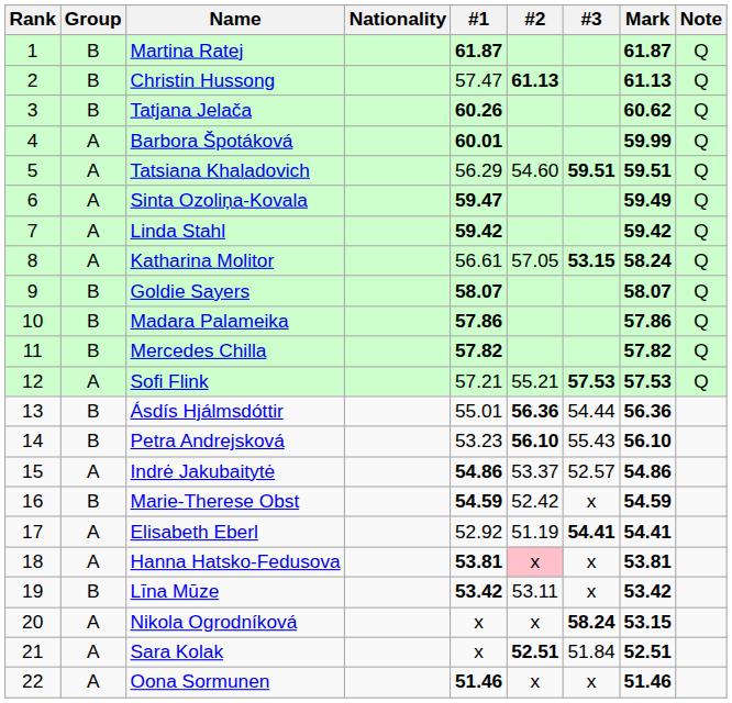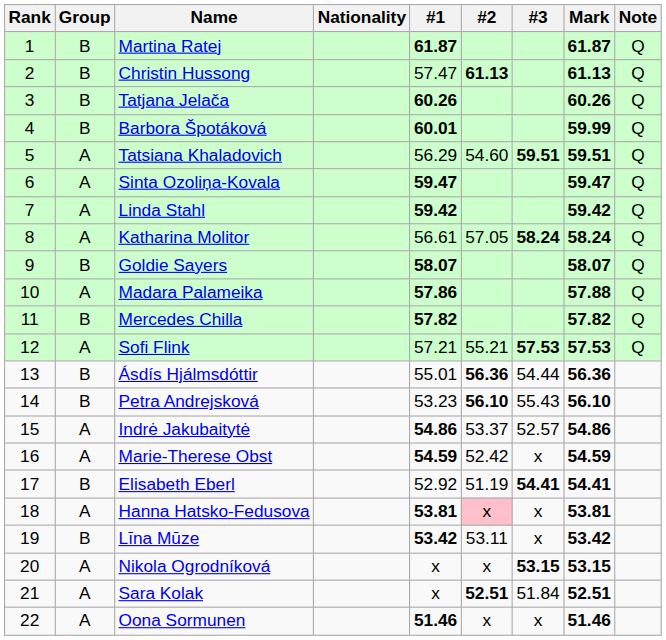 <table class="wikitable sortable" style="text-align:center">
 <tr>
 <th>Rank</th>
 <th>Group</th>
 <th>Name</th>
 <th>Nationality</th>
 <th>#1</th>
 <th>#2</th>
 <th>#3</th>
 <th>Mark</th>
 <th>Note</th>
 </tr>
 <tr bgcolor=ccffcc>
 <td>1</td>
 <td>B</td>
 <td align=left><a href='#'>Martina Ratej</a></td>
 <td align=left></td>
 <td><strong>61.87</strong></td>
 <td></td>
 <td></td>
 <td><strong>61.87</strong></td>
 <td>Q</td>
 </tr>
 <tr bgcolor=ccffcc>
 <td>2</td>
 <td>B</td>
 <td align=left><a href='#'>Christin Hussong</a></td>
 <td align=left></td>
 <td>57.47</td>
 <td><strong>61.13</strong></td>
 <td></td>
 <td><strong>61.13</strong></td>
 <td>Q</td>
 </tr>
 <tr bgcolor=ccffcc>
 <td>3</td>
 <td>B</td>
 <td align=left><a href='#'>Tatjana Jelača</a></td>
 <td align=left></td>
 <td><strong>60.26</strong></td>
 <td></td>
 <td></td>
-<td><strong>60.62</strong></td>
+<td><strong>60.26</strong></td>
 <td>Q</td>
 </tr>
 <tr bgcolor=ccffcc>
 <td>4</td>
-<td>A</td>
+<td>B</td>
 <td align=left><a href='#'>Barbora Špotáková</a></td>
 <td align=left></td>
 <td><strong>60.01</strong></td>
 <td></td>
 <td></td>
 <td><strong>59.99</strong></td>
 <td>Q</td>
 </tr>
 <tr bgcolor=ccffcc>
 <td>5</td>
 <td>A</td>
 <td align=left><a href='#'>Tatsiana Khaladovich</a></td>
 <td align=left></td>
 <td>56.29</td>
 <td>54.60</td>
 <td><strong>59.51</strong></td>
 <td><strong>59.51</strong></td>
 <td>Q</td>
 </tr>
 <tr bgcolor=ccffcc>
 <td>6</td>
 <td>A</td>
 <td align=left><a href='#'>Sinta Ozoliņa-Kovala</a></td>
 <td align=left></td>
 <td><strong>59.47</strong></td>
 <td></td>
 <td></td>
-<td><strong>59.49</strong></td>
+<td><strong>59.47</strong></td>
 <td>Q</td>
 </tr>
 <tr bgcolor=ccffcc>
 <td>7</td>
 <td>A</td>
 <td align=left><a href='#'>Linda Stahl</a></td>
 <td align=left></td>
 <td><strong>59.42</strong></td>
 <td></td>
 <td></td>
 <td><strong>59.42</strong></td>
 <td>Q</td>
 </tr>
 <tr bgcolor=ccffcc>
 <td>8</td>
 <td>A</td>
 <td align=left><a href='#'>Katharina Molitor</a></td>
 <td align=left></td>
 <td>56.61</td>
 <td>57.05</td>
-<td><strong>53.15</strong></td>
+<td><strong>58.24</strong></td>
 <td><strong>58.24</strong></td>
 <td>Q</td>
 </tr>
 <tr bgcolor=ccffcc>
 <td>9</td>
 <td>B</td>
 <td align=left><a href='#'>Goldie Sayers</a></td>
 <td align=left></td>
 <td><strong>58.07</strong></td>
 <td></td>
 <td></td>
 <td><strong>58.07</strong></td>
 <td>Q</td>
 </tr>
 <tr bgcolor=ccffcc>
 <td>10</td>
-<td>B</td>
+<td>A</td>
 <td align=left><a href='#'>Madara Palameika</a></td>
 <td align=left></td>
 <td><strong>57.86</strong></td>
 <td></td>
 <td></td>
-<td><strong>57.86</strong></td>
+<td><strong>57.88</strong></td>
 <td>Q</td>
 </tr>
 <tr bgcolor=ccffcc>
 <td>11</td>
 <td>B</td>
 <td align=left><a href='#'>Mercedes Chilla</a></td>
 <td align=left></td>
 <td><strong>57.82</strong></td>
 <td></td>
 <td></td>
 <td><strong>57.82</strong></td>
 <td>Q</td>
 </tr>
 <tr bgcolor=ccffcc>
 <td>12</td>
 <td>A</td>
 <td align=left><a href='#'>Sofi Flink</a></td>
 <td align=left></td>
 <td>57.21</td>
 <td>55.21</td>
 <td><strong>57.53</strong></td>
 <td><strong>57.53</strong></td>
 <td>Q</td>
 </tr>
 <tr>
 <td>13</td>
 <td>B</td>
 <td align=left><a href='#'>Ásdís Hjálmsdóttir</a></td>
 <td align=left></td>
 <td>55.01</td>
 <td><strong>56.36</strong></td>
 <td>54.44</td>
 <td><strong>56.36</strong></td>
 <td></td>
 </tr>
 <tr>
 <td>14</td>
 <td>B</td>
 <td align=left><a href='#'>Petra Andrejsková</a></td>
 <td align=left></td>
 <td>53.23</td>
 <td><strong>56.10</strong></td>
 <td>55.43</td>
 <td><strong>56.10</strong></td>
 <td></td>
 </tr>
 <tr>
 <td>15</td>
 <td>A</td>
 <td align=left><a href='#'>Indrė Jakubaitytė</a></td>
 <td align=left></td>
 <td><strong>54.86</strong></td>
 <td>53.37</td>
 <td>52.57</td>
 <td><strong>54.86</strong></td>
 <td></td>
 </tr>
 <tr>
 <td>16</td>
-<td>B</td>
+<td>A</td>
 <td align=left><a href='#'>Marie-Therese Obst</a></td>
 <td align=left></td>
 <td><strong>54.59</strong></td>
 <td>52.42</td>
 <td>x</td>
 <td><strong>54.59</strong></td>
 <td></td>
 </tr>
 <tr>
 <td>17</td>
-<td>A</td>
+<td>B</td>
 <td align=left><a href='#'>Elisabeth Eberl</a></td>
 <td align=left></td>
 <td>52.92</td>
 <td>51.19</td>
 <td><strong>54.41</strong></td>
 <td><strong>54.41</strong></td>
 <td></td>
 </tr>
 <tr>
 <td>18</td>
 <td>A</td>
 <td align=left><a href='#'>Hanna Hatsko-Fedusova</a></td>
 <td align=left></td>
 <td><strong>53.81</strong></td>
 <td style="background: pink;">x</td>
 <td>x</td>
 <td><strong>53.81</strong></td>
 <td></td>
 </tr>
 <tr>
 <td>19</td>
 <td>B</td>
 <td align=left><a href='#'>Līna Mūze</a></td>
 <td align=left></td>
 <td><strong>53.42</strong></td>
 <td>53.11</td>
 <td>x</td>
 <td><strong>53.42</strong></td>
 <td></td>
 </tr>
 <tr>
 <td>20</td>
 <td>A</td>
 <td align=left><a href='#'>Nikola Ogrodníková</a></td>
 <td align=left></td>
 <td>x</td>
 <td>x</td>
-<td><strong>58.24</strong></td>
+<td><strong>53.15</strong></td>
 <td><strong>53.15</strong></td>
 <td></td>
 </tr>
 <tr>
 <td>21</td>
 <td>A</td>
 <td align=left><a href='#'>Sara Kolak</a></td>
 <td align=left></td>
 <td>x</td>
 <td><strong>52.51</strong></td>
 <td>51.84</td>
 <td><strong>52.51</strong></td>
 <td></td>
 </tr>
 <tr>
 <td>22</td>
 <td>A</td>
 <td align=left><a href='#'>Oona Sormunen</a></td>
 <td align=left></td>
 <td><strong>51.46</strong></td>
 <td>x</td>
 <td>x</td>
 <td><strong>51.46</strong></td>
 <td></td>
 </tr>
 </table>
